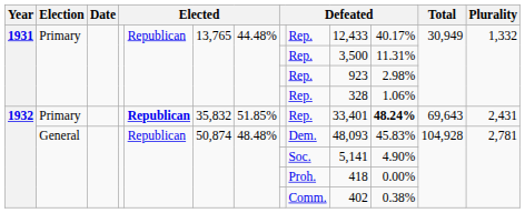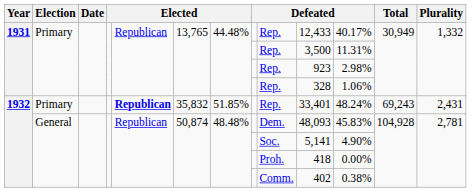 <table class=wikitable>
 <tr>
 <th>Year</th>
 <th>Election</th>
 <th>Date</th>
 <th ! colspan="4">Elected</th>
 <th ! colspan="4">Defeated</th>
 <th>Total</th>
 <th>Plurality</th>
 </tr>
 <tr>
 <th rowspan="4" valign="top"><a href='#'>1931</a><br></th>
 <td rowspan="4" valign="top">Primary</td>
 <td rowspan="4" valign="top"></td>
 <td rowspan="4" valign="top"></td>
 <td rowspan="4" valign="top" ><a href='#'>Republican</a></td>
 <td rowspan="4" valign="top" align="right">13,765</td>
 <td rowspan="4" valign="top" align="right">44.48%</td>
 <td valign="top"></td>
 <td valign="top" ><a href='#'>Rep.</a></td>
 <td valign="top" align="right">12,433</td>
 <td valign="top" align="right">40.17%</td>
 <td rowspan="4" valign="top" align="right">30,949</td>
 <td rowspan="4" valign="top" align="right">1,332</td>
 </tr>
 <tr>
 <td valign="top"></td>
 <td valign="top" ><a href='#'>Rep.</a></td>
 <td valign="top" align="right">3,500</td>
 <td valign="top" align="right">11.31%</td>
 </tr>
 <tr>
 <td valign="top"></td>
 <td valign="top" ><a href='#'>Rep.</a></td>
 <td valign="top" align="right">923</td>
 <td valign="top" align="right">2.98%</td>
 </tr>
 <tr>
 <td valign="top"></td>
 <td valign="top" ><a href='#'>Rep.</a></td>
 <td valign="top" align="right">328</td>
 <td valign="top" align="right">1.06%</td>
 </tr>
 <tr>
 <th rowspan="5" valign="top"><a href='#'>1932</a></th>
 <td valign="top">Primary</td>
 <td valign="top"></td>
 <td valign="top"></td>
 <td valign="top" ><strong><a href='#'>Republican</a></strong></td>
 <td valign="top" align="right">35,832</td>
 <td valign="top" align="right">51.85%</td>
 <td valign="top"></td>
 <td valign="top" ><a href='#'>Rep.</a></td>
 <td valign="top" align="right">33,401</td>
-<td valign="top" align="right"><strong>48.24%</strong></td>
-<td valign="top" align="right">69,643</td>
+<td valign="top" align="right">48.24%</td>
+<td valign="top" align="right">69,243</td>
 <td valign="top" align="right">2,431</td>
 </tr>
 <tr>
 <td rowspan="4" valign="top">General</td>
 <td rowspan="4" valign="top"></td>
 <td rowspan="4" valign="top"></td>
 <td rowspan="4" valign="top" ><a href='#'>Republican</a></td>
 <td rowspan="4" valign="top" align="right">50,874</td>
 <td rowspan="4" valign="top" align="right">48.48%</td>
 <td valign="top"></td>
 <td valign="top" ><a href='#'>Dem.</a></td>
 <td valign="top" align="right">48,093</td>
 <td valign="top" align="right">45.83%</td>
 <td rowspan="4" valign="top" align="right">104,928</td>
 <td rowspan="4" valign="top" align="right">2,781</td>
 </tr>
 <tr>
 <td valign="top"></td>
 <td valign="top" ><a href='#'>Soc.</a></td>
 <td valign="top" align="right">5,141</td>
 <td valign="top" align="right">4.90%</td>
 </tr>
 <tr>
 <td valign="top"></td>
 <td valign="top" ><a href='#'>Proh.</a></td>
 <td valign="top" align="right">418</td>
 <td valign="top" align="right">0.00%</td>
 </tr>
 <tr>
 <td valign="top"></td>
 <td valign="top" ><a href='#'>Comm.</a></td>
 <td valign="top" align="right">402</td>
 <td valign="top" align="right">0.38%</td>
 </tr>
 </table>
